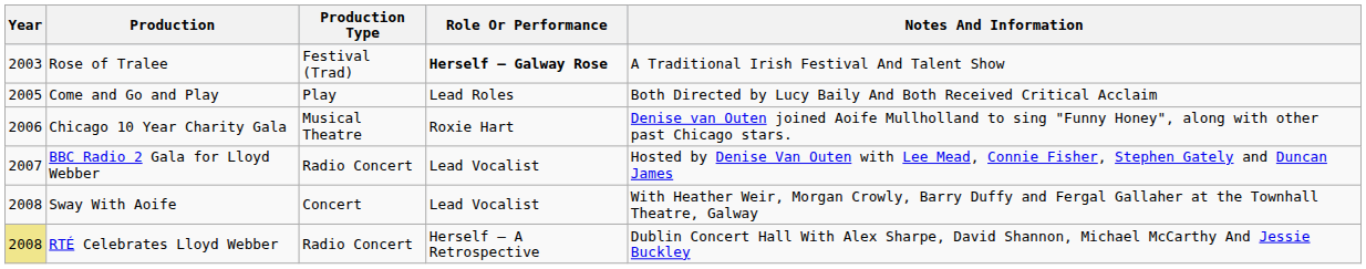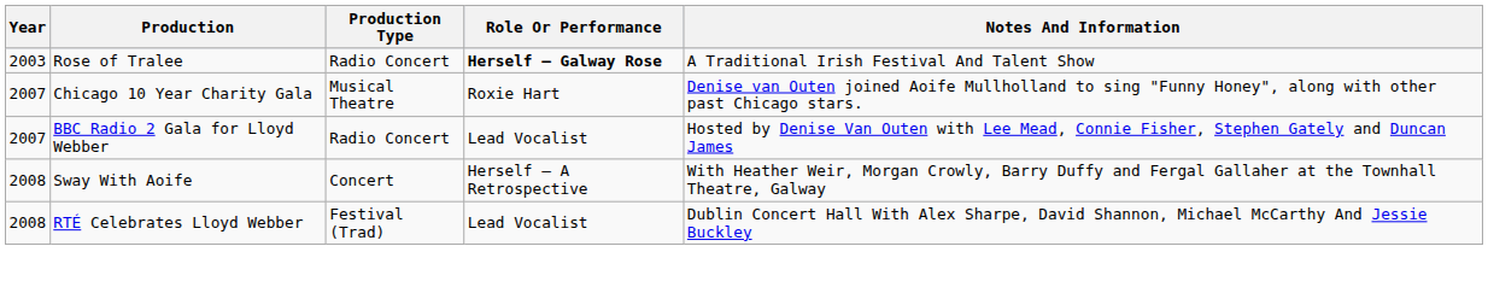 <table class="wikitable">
 <tr style="background:#b0c4de; text-align:center;">
 <th>Year</th>
 <th>Production</th>
 <th>Production Type</th>
 <th>Role Or Performance</th>
 <th>Notes And Information</th>
 </tr>
 <tr>
 <td>2003</td>
 <td>Rose of Tralee</td>
-<td>Festival (Trad)</td>
+<td>Radio Concert</td>
 <td><strong>Herself – Galway Rose</strong></td>
 <td>A Traditional Irish Festival And Talent Show</td>
 </tr>
 <tr>
-<td>2005</td>
-<td>Come and Go and Play</td>
-<td>Play</td>
-<td>Lead Roles</td>
-<td>Both Directed by Lucy Baily And Both Received Critical Acclaim</td>
-</tr>
-<tr>
-<td>2006</td>
+<td>2007</td>
 <td>Chicago 10 Year Charity Gala</td>
 <td>Musical Theatre</td>
 <td>Roxie Hart</td>
 <td><a href='#'>Denise van Outen</a> joined Aoife Mullholland to sing "Funny Honey", along with other past Chicago stars.</td>
 </tr>
 <tr>
 <td>2007</td>
 <td><a href='#'>BBC Radio 2</a> Gala for Lloyd Webber</td>
 <td>Radio Concert</td>
 <td>Lead Vocalist</td>
 <td>Hosted by <a href='#'>Denise Van Outen</a> with <a href='#'>Lee Mead</a>, <a href='#'>Connie Fisher</a>, <a href='#'>Stephen Gately</a> and <a href='#'>Duncan James</a></td>
 </tr>
 <tr>
 <td>2008</td>
 <td>Sway With Aoife</td>
 <td>Concert</td>
-<td>Lead Vocalist</td>
+<td>Herself – A Retrospective</td>
 <td>With Heather Weir, Morgan Crowly, Barry Duffy and Fergal Gallaher at the Townhall Theatre, Galway</td>
 </tr>
 <tr>
-<td style="background: khaki;">2008</td>
+<td>2008</td>
 <td><a href='#'>RTÉ</a> Celebrates Lloyd Webber</td>
-<td>Radio Concert</td>
-<td>Herself – A Retrospective</td>
+<td>Festival (Trad)</td>
+<td>Lead Vocalist</td>
 <td>Dublin Concert Hall With Alex Sharpe, David Shannon, Michael McCarthy And <a href='#'>Jessie Buckley</a></td>
 </tr>
 </table>
